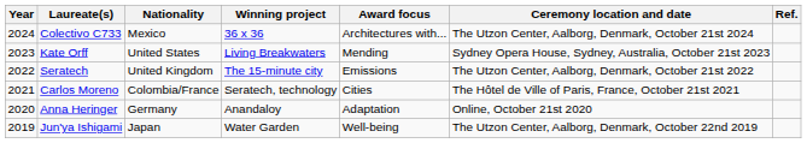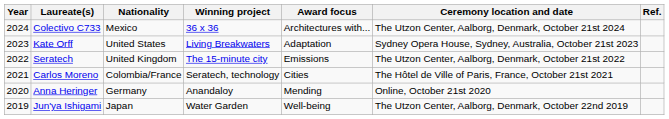 <table class="wikitable">
 <tr>
 <th>Year</th>
 <th>Laureate(s)</th>
 <th>Nationality</th>
 <th>Winning project</th>
 <th>Award focus</th>
 <th>Ceremony location and date</th>
 <th>Ref.</th>
 </tr>
 <tr>
 <td>2024</td>
 <td><a href='#'>Colectivo C733</a></td>
 <td>Mexico</td>
 <td><a href='#'>36 x 36</a></td>
 <td>Architectures with...</td>
 <td>The Utzon Center, Aalborg, Denmark, October 21st 2024</td>
 <td></td>
 </tr>
 <tr>
 <td>2023</td>
 <td><a href='#'>Kate Orff</a></td>
 <td>United States</td>
 <td><a href='#'>Living Breakwaters</a></td>
-<td>Mending</td>
+<td>Adaptation</td>
 <td>Sydney Opera House, Sydney, Australia, October 21st 2023</td>
 <td></td>
 </tr>
 <tr>
 <td>2022</td>
 <td><a href='#'>Seratech</a></td>
 <td>United Kingdom</td>
 <td><a href='#'>The 15-minute city</a></td>
 <td>Emissions</td>
 <td>The Utzon Center, Aalborg, Denmark, October 21st 2022</td>
 <td></td>
 </tr>
 <tr>
 <td>2021</td>
 <td><a href='#'>Carlos Moreno</a></td>
 <td>Colombia/France</td>
 <td>Seratech, technology</td>
 <td>Cities</td>
 <td>The Hôtel de Ville of Paris, France, October 21st 2021</td>
 <td></td>
 </tr>
 <tr>
 <td>2020</td>
 <td><a href='#'>Anna Heringer</a></td>
 <td>Germany</td>
 <td>Anandaloy</td>
-<td>Adaptation</td>
+<td>Mending</td>
 <td>Online, October 21st 2020</td>
 <td></td>
 </tr>
 <tr>
 <td>2019</td>
 <td><a href='#'>Jun'ya Ishigami</a></td>
 <td>Japan</td>
 <td>Water Garden</td>
 <td>Well-being</td>
 <td>The Utzon Center, Aalborg, Denmark, October 22nd 2019</td>
 <td></td>
 </tr>
 </table>
